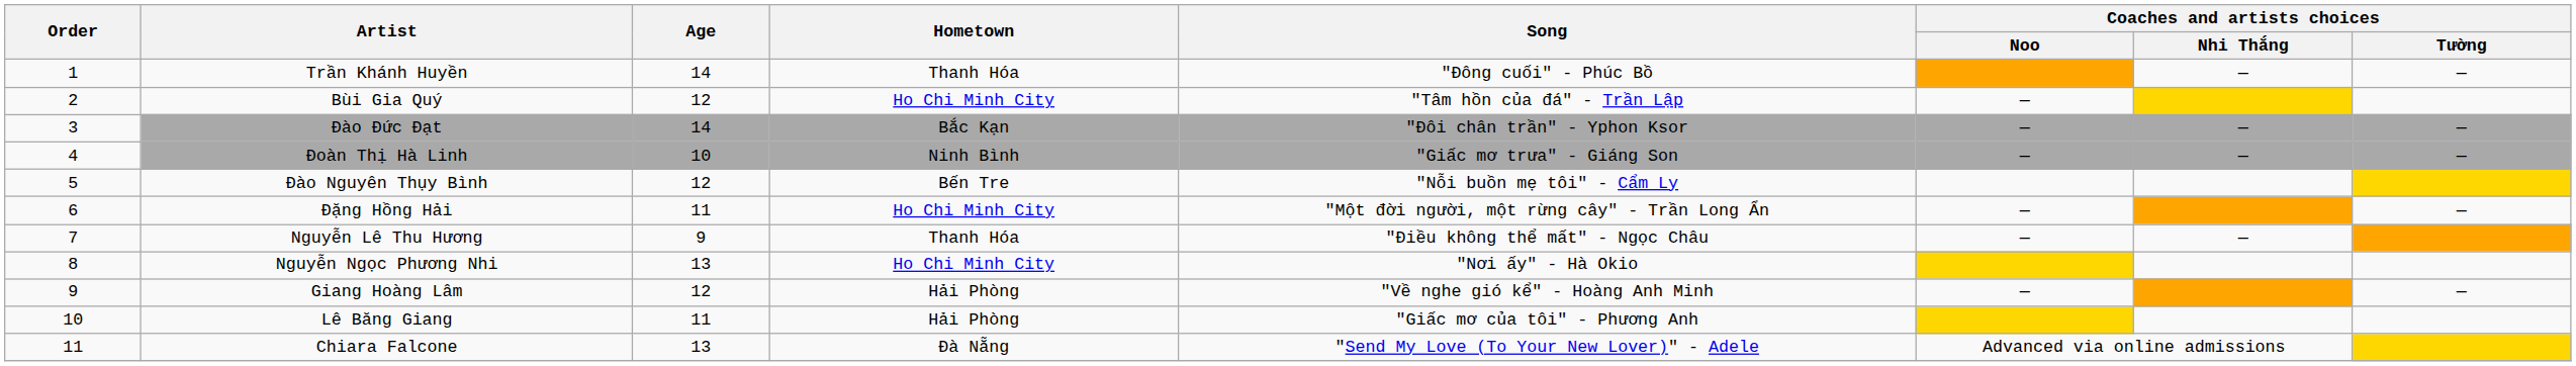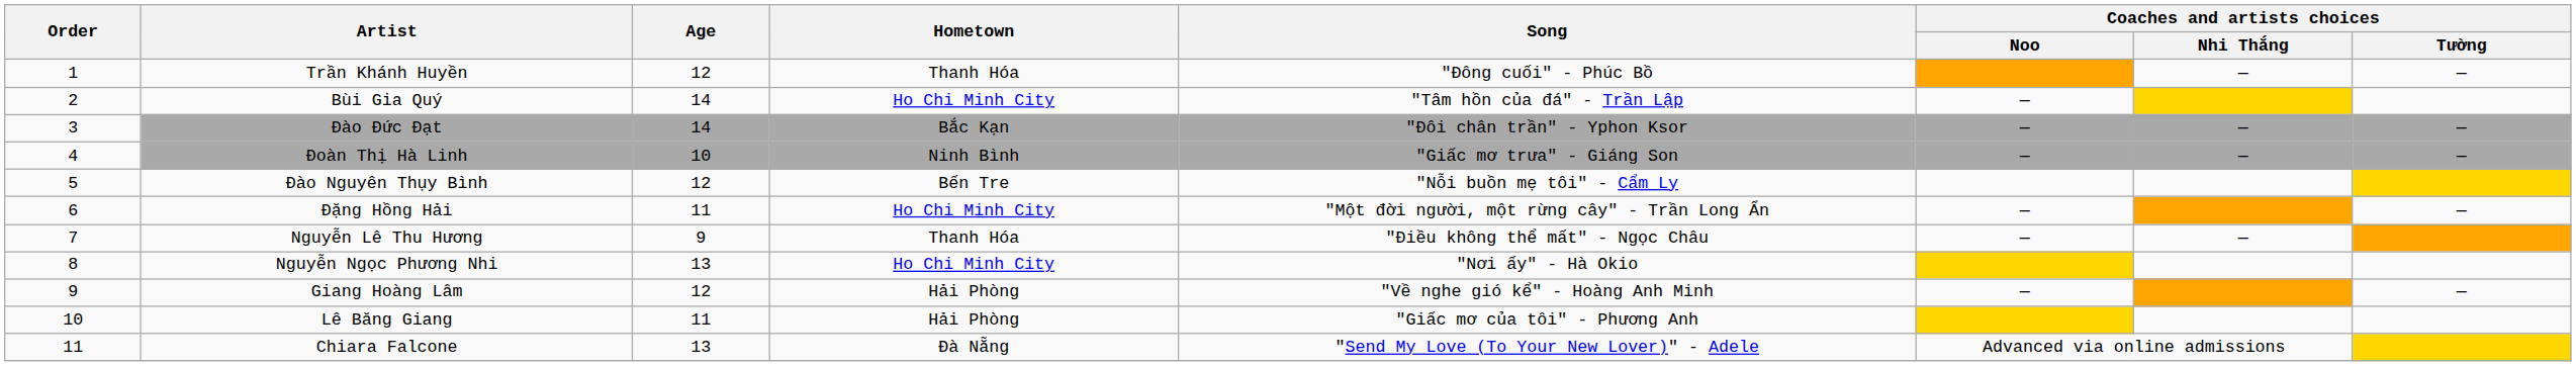 <table class="wikitable" style="text-align:center; width:100%;">
 <tr>
 <th scope="col" rowspan="2" width="05%">Order</th>
 <th scope="col" rowspan="2" width="18%">Artist</th>
 <th scope="col" rowspan="2" width="05%">Age</th>
 <th scope="col" rowspan="2" width="15%">Hometown</th>
 <th scope="col" rowspan="2" width="27%">Song</th>
 <th scope="col" colspan="4" width="24%">Coaches and artists choices</th>
 </tr>
 <tr>
 <th width="08%">Noo</th>
 <th width="08%">Nhi Thắng</th>
 <th width="08%">Tường</th>
 </tr>
 <tr>
 <td scope="row">1</td>
 <td>Trần Khánh Huyền</td>
-<td>14</td>
+<td>12</td>
 <td>Thanh Hóa</td>
 <td>"Đông cuối" - Phúc Bồ</td>
 <td style="background:orange;text-align:center;"></td>
 <td>—</td>
 <td>—</td>
 </tr>
 <tr>
 <td scope="row">2</td>
 <td>Bùi Gia Quý</td>
-<td>12</td>
+<td>14</td>
 <td><a href='#'>Ho Chi Minh City</a></td>
 <td>"Tâm hồn của đá" - <a href='#'>Trần Lập</a></td>
 <td>—</td>
 <td style="background:gold;text-align:center;"></td>
 <td style="text-align:center;"></td>
 </tr>
 <tr>
 <td scope="row">3</td>
 <td style="background:darkgrey;">Đào Đức Đạt</td>
 <td style="background:darkgrey;">14</td>
 <td style="background:darkgrey;">Bắc Kạn</td>
 <td style="background:darkgrey;">"Đôi chân trần" - Yphon Ksor</td>
 <td style="background:darkgrey;text-align:center;">—</td>
 <td style="background:darkgrey;text-align:center;">—</td>
 <td style="background:darkgrey;text-align:center;">—</td>
 </tr>
 <tr>
 <td scope="row">4</td>
 <td style="background:darkgrey;">Đoàn Thị Hà Linh</td>
 <td style="background:darkgrey;">10</td>
 <td style="background:darkgrey;">Ninh Bình</td>
 <td style="background:darkgrey;">"Giấc mơ trưa" - Giáng Son</td>
 <td style="background:darkgrey;text-align:center;">—</td>
 <td style="background:darkgrey;text-align:center;">—</td>
 <td style="background:darkgrey;text-align:center;">—</td>
 </tr>
 <tr>
 <td scope="row">5</td>
 <td>Đào Nguyên Thụy Bình</td>
 <td>12</td>
 <td>Bến Tre</td>
 <td>"Nỗi buồn mẹ tôi" - <a href='#'>Cẩm Ly</a></td>
 <td style="text-align:center;"></td>
 <td style="text-align:center;"></td>
 <td style="background:gold;text-align:center;"></td>
 </tr>
 <tr>
 <td scope="row">6</td>
 <td>Đặng Hồng Hải</td>
 <td>11</td>
 <td><a href='#'>Ho Chi Minh City</a></td>
 <td>"Một đời người, một rừng cây" - Trần Long Ẩn</td>
 <td>—</td>
 <td style="background:orange;text-align:center;"></td>
 <td>—</td>
 </tr>
 <tr>
 <td scope="row">7</td>
 <td>Nguyễn Lê Thu Hương</td>
 <td>9</td>
 <td>Thanh Hóa</td>
 <td>"Điều không thể mất" - Ngọc Châu</td>
 <td>—</td>
 <td>—</td>
 <td style="background:orange;text-align:center;"></td>
 </tr>
 <tr>
 <td scope="row">8</td>
 <td>Nguyễn Ngọc Phương Nhi</td>
 <td>13</td>
 <td><a href='#'>Ho Chi Minh City</a></td>
 <td>"Nơi ấy" - Hà Okio</td>
 <td style="background:gold;text-align:center;"></td>
 <td style="text-align:center;"></td>
 <td style="text-align:center;"></td>
 </tr>
 <tr>
 <td scope="row">9</td>
 <td>Giang Hoàng Lâm</td>
 <td>12</td>
 <td>Hải Phòng</td>
 <td>"Về nghe gió kể" - Hoàng Anh Minh</td>
 <td>—</td>
 <td style="background:orange;text-align:center;"></td>
 <td>—</td>
 </tr>
 <tr>
 <td scope="row">10</td>
 <td>Lê Băng Giang</td>
 <td>11</td>
 <td>Hải Phòng</td>
 <td>"Giấc mơ của tôi" - Phương Anh</td>
 <td style="background:gold;text-align:center;"></td>
 <td></td>
 <td style="text-align:center;"></td>
 </tr>
 <tr>
 <td scope="row">11</td>
 <td>Chiara Falcone</td>
 <td>13</td>
 <td>Đà Nẵng</td>
 <td>"<a href='#'>Send My Love (To Your New Lover)</a>" - <a href='#'>Adele</a></td>
 <td colspan=2>Advanced via online admissions</td>
 <td style="background:gold;text-align:center;"></td>
 </tr>
 <tr>
 </tr>
 </table>
